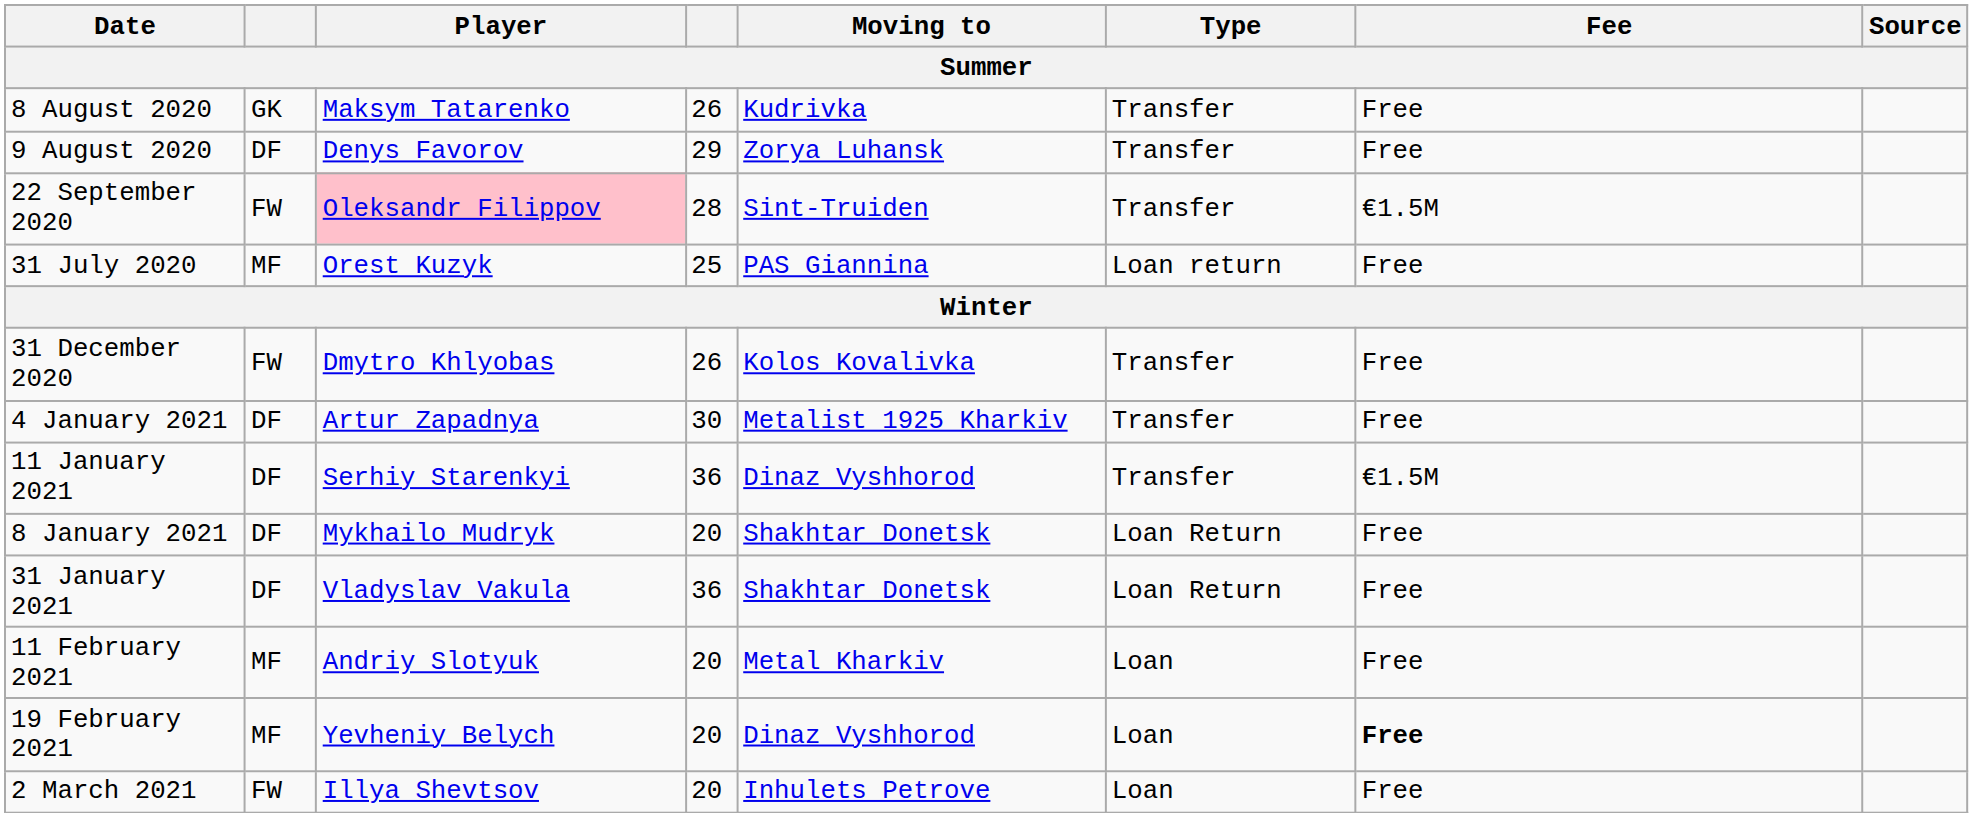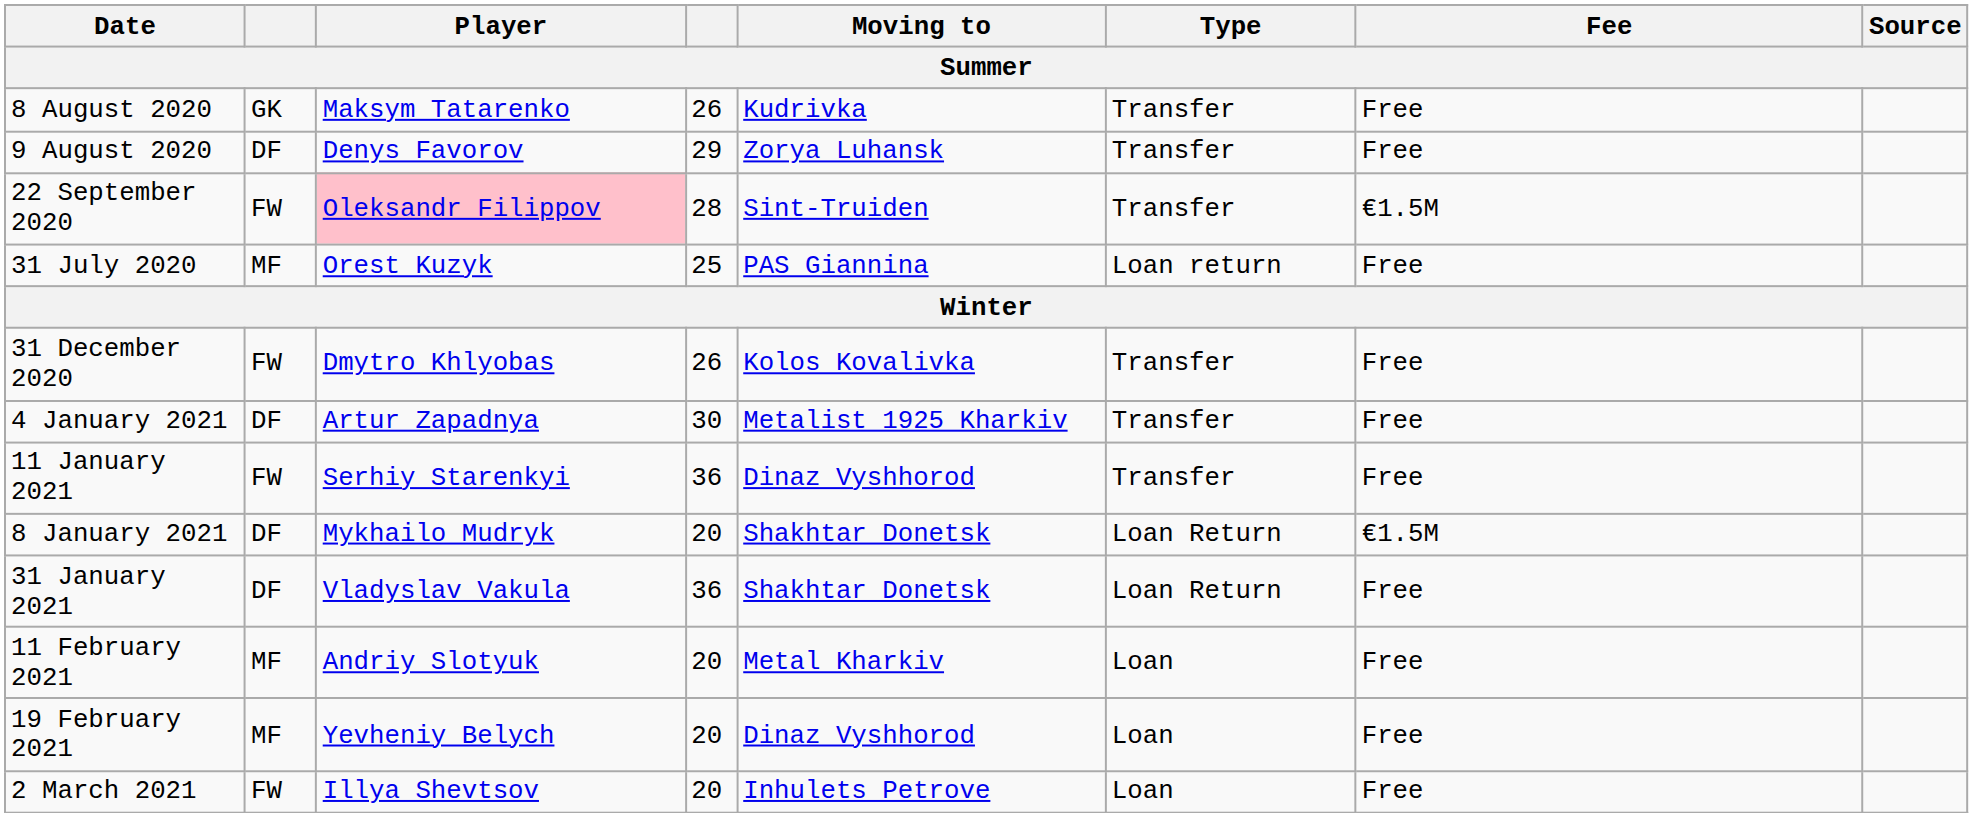 <table class="wikitable sortable">
 <tr>
 <th style="width:115px;">Date</th>
 <th style="width:30px;"></th>
 <th style="width:180px;">Player</th>
 <th style="width:20px;"></th>
 <th style="width:180px;">Moving to</th>
 <th style="width:120px;" class="unsortable">Type</th>
 <th style="width:250px;" class="unsortable">Fee</th>
 <th style="width:20px;">Source</th>
 </tr>
 <tr>
 <th colspan=8>Summer</th>
 </tr>
 <tr>
 <td>8 August 2020</td>
 <td>GK</td>
 <td> <a href='#'>Maksym Tatarenko</a></td>
 <td>26</td>
 <td> <a href='#'>Kudrivka</a></td>
 <td>Transfer</td>
 <td>Free</td>
 <td></td>
 </tr>
 <tr>
 <td>9 August 2020</td>
 <td>DF</td>
 <td> <a href='#'>Denys Favorov</a></td>
 <td>29</td>
 <td> <a href='#'>Zorya Luhansk</a></td>
 <td>Transfer</td>
 <td>Free</td>
 <td></td>
 </tr>
 <tr>
 <td>22 September 2020</td>
 <td>FW</td>
 <td style="background: pink;"> <a href='#'>Oleksandr Filippov</a></td>
 <td>28</td>
 <td> <a href='#'>Sint-Truiden</a></td>
 <td>Transfer</td>
 <td>€1.5M</td>
 <td></td>
 </tr>
 <tr>
 <td>31 July 2020</td>
 <td>MF</td>
 <td> <a href='#'>Orest Kuzyk</a></td>
 <td>25</td>
 <td> <a href='#'>PAS Giannina</a></td>
 <td>Loan return</td>
 <td>Free</td>
 <td></td>
 </tr>
 <tr>
 <th colspan=8>Winter</th>
 </tr>
 <tr>
 <td>31 December 2020</td>
 <td>FW</td>
 <td> <a href='#'>Dmytro Khlyobas</a></td>
 <td>26</td>
 <td> <a href='#'>Kolos Kovalivka</a></td>
 <td>Transfer</td>
 <td>Free</td>
 <td></td>
 </tr>
 <tr>
 <td>4 January 2021</td>
 <td>DF</td>
 <td> <a href='#'>Artur Zapadnya</a></td>
 <td>30</td>
 <td> <a href='#'>Metalist 1925 Kharkiv</a></td>
 <td>Transfer</td>
 <td>Free</td>
 <td></td>
 </tr>
 <tr>
 <td>11 January 2021</td>
-<td>DF</td>
+<td>FW</td>
 <td> <a href='#'>Serhiy Starenkyi</a></td>
 <td>36</td>
 <td> <a href='#'>Dinaz Vyshhorod</a></td>
 <td>Transfer</td>
-<td>€1.5M</td>
+<td>Free</td>
 <td></td>
 </tr>
 <tr>
 <td>8 January 2021</td>
 <td>DF</td>
 <td> <a href='#'>Mykhailo Mudryk</a></td>
 <td>20</td>
 <td> <a href='#'>Shakhtar Donetsk</a></td>
 <td>Loan Return</td>
-<td>Free</td>
+<td>€1.5M</td>
 <td></td>
 </tr>
 <tr>
 <td>31 January 2021</td>
 <td>DF</td>
 <td> <a href='#'>Vladyslav Vakula</a></td>
 <td>36</td>
 <td> <a href='#'>Shakhtar Donetsk</a></td>
 <td>Loan Return</td>
 <td>Free</td>
 <td></td>
 </tr>
 <tr>
 <td>11 February 2021</td>
 <td>MF</td>
 <td> <a href='#'>Andriy Slotyuk</a></td>
 <td>20</td>
 <td> <a href='#'>Metal Kharkiv</a></td>
 <td>Loan</td>
 <td>Free</td>
 <td></td>
 </tr>
 <tr>
 <td>19 February 2021</td>
 <td>MF</td>
 <td> <a href='#'>Yevheniy Belych</a></td>
 <td>20</td>
 <td> <a href='#'>Dinaz Vyshhorod</a></td>
 <td>Loan</td>
-<td><strong>Free</strong></td>
+<td>Free</td>
 <td></td>
 </tr>
 <tr>
 <td>2 March 2021</td>
 <td>FW</td>
 <td> <a href='#'>Illya Shevtsov</a></td>
 <td>20</td>
 <td> <a href='#'>Inhulets Petrove</a></td>
 <td>Loan</td>
 <td>Free</td>
 <td></td>
 </tr>
 <tr>
 </tr>
 </table>
